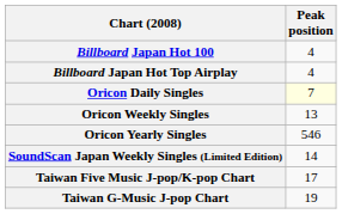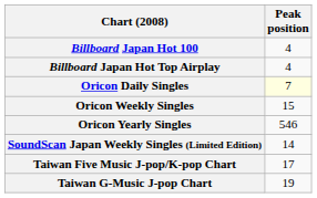 <table class="wikitable sortable plainrowheaders">
 <tr>
 <th scope="col">Chart (2008)</th>
 <th scope="col">Peak<br>position</th>
 </tr>
 <tr>
 <th scope="row"><em><a href='#'>Billboard</a></em> <a href='#'>Japan Hot 100</a></th>
 <td align="center">4</td>
 </tr>
 <tr>
 <th scope="row"><em>Billboard</em> Japan Hot Top Airplay</th>
 <td align="center">4</td>
 </tr>
 <tr>
 <th scope="row"><a href='#'>Oricon</a> Daily Singles</th>
 <td align="center" style="background: lightyellow;">7</td>
 </tr>
 <tr>
 <th scope="row">Oricon Weekly Singles</th>
-<td align="center">13</td>
+<td align="center">15</td>
 </tr>
 <tr>
 <th scope="row">Oricon Yearly Singles</th>
 <td align="center">546</td>
 </tr>
 <tr>
 <th scope="row"><a href='#'>SoundScan</a> Japan Weekly Singles <small>(Limited Edition)</small></th>
 <td align="center">14</td>
 </tr>
 <tr>
 <th scope="row" align="left">Taiwan Five Music J-pop/K-pop Chart</th>
 <td align="center">17</td>
 </tr>
 <tr>
 <th scope="row" align="left">Taiwan G-Music J-pop Chart</th>
 <td align="center">19</td>
 </tr>
 </table>
